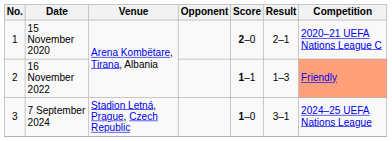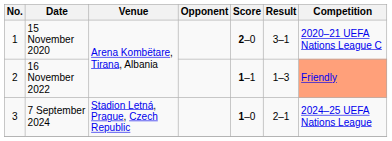 <table class="wikitable sortable">
 <tr>
 <th scope="col">No.</th>
 <th scope="col">Date</th>
 <th scope="col">Venue</th>
 <th scope="col">Opponent</th>
 <th scope="col">Score</th>
 <th scope="col">Result</th>
 <th scope="col">Competition</th>
 </tr>
 <tr>
 <td align="center">1</td>
 <td>15 November 2020</td>
 <td rowspan=2><a href='#'>Arena Kombëtare</a>, <a href='#'>Tirana</a>, Albania</td>
 <td></td>
 <td align=center><strong>2</strong>–0</td>
-<td align=center>2–1</td>
+<td align=center>3–1</td>
 <td><a href='#'>2020–21 UEFA Nations League C</a></td>
 </tr>
 <tr>
 <td align="center">2</td>
 <td>16 November 2022</td>
 <td></td>
 <td align=center><strong>1</strong>–1</td>
 <td align=center>1–3</td>
 <td style="background: lightsalmon;"><a href='#'>Friendly</a></td>
 </tr>
 <tr>
 <td align="center">3</td>
 <td>7 September 2024</td>
 <td><a href='#'>Stadion Letná</a>, <a href='#'>Prague</a>, <a href='#'>Czech Republic</a></td>
 <td></td>
 <td align=center><strong>1</strong>–0</td>
-<td align=center>3–1</td>
+<td align=center>2–1</td>
 <td><a href='#'>2024–25 UEFA Nations League</a></td>
 </tr>
 <tr>
 </tr>
 </table>
